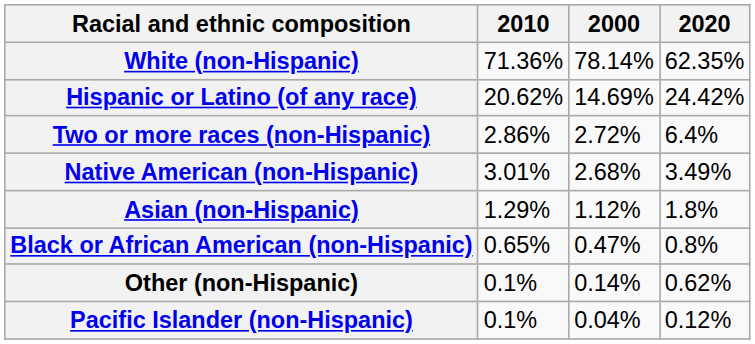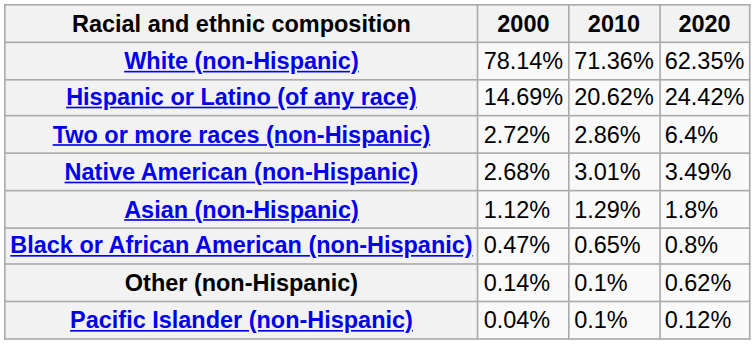 <table class="wikitable sortable collapsible" style="font-size: 90%;">
 <tr>
 <th>Racial and ethnic composition</th>
+<th>2000</th>
 <th>2010</th>
-<th>2000</th>
 <th>2020</th>
 </tr>
 <tr>
 <th><a href='#'>White (non-Hispanic)</a></th>
+<td>78.14%</td>
 <td>71.36%</td>
-<td>78.14%</td>
 <td>62.35%</td>
 </tr>
 <tr>
 <th><a href='#'>Hispanic or Latino (of any race)</a></th>
+<td>14.69%</td>
 <td>20.62%</td>
-<td>14.69%</td>
 <td>24.42%</td>
 </tr>
 <tr>
 <th><a href='#'>Two or more races (non-Hispanic)</a></th>
+<td>2.72%</td>
 <td>2.86%</td>
-<td>2.72%</td>
 <td>6.4%</td>
 </tr>
 <tr>
 <th><a href='#'>Native American (non-Hispanic)</a></th>
+<td>2.68%</td>
 <td>3.01%</td>
-<td>2.68%</td>
 <td>3.49%</td>
 </tr>
 <tr>
 <th><a href='#'>Asian (non-Hispanic)</a></th>
+<td>1.12%</td>
 <td>1.29%</td>
-<td>1.12%</td>
 <td>1.8%</td>
 </tr>
 <tr>
 <th><a href='#'>Black or African American (non-Hispanic)</a></th>
+<td>0.47%</td>
 <td>0.65%</td>
-<td>0.47%</td>
 <td>0.8%</td>
 </tr>
 <tr>
 <th>Other (non-Hispanic)</th>
+<td>0.14%</td>
 <td>0.1%</td>
-<td>0.14%</td>
 <td>0.62%</td>
 </tr>
 <tr>
 <th><a href='#'>Pacific Islander (non-Hispanic)</a></th>
+<td>0.04%</td>
 <td>0.1%</td>
-<td>0.04%</td>
 <td>0.12%</td>
 </tr>
 </table>
